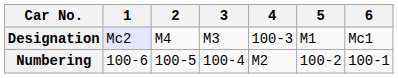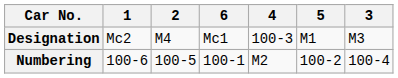 <table class="wikitable">
 <tr>
 <th>Car No.</th>
 <th>1</th>
 <th>2</th>
-<th>3</th>
+<th>6</th>
 <th>4</th>
 <th>5</th>
-<th>6</th>
+<th>3</th>
 </tr>
 <tr>
 <th>Designation</th>
-<td style="background: lavender;">Mc2</td>
+<td>Mc2</td>
 <td>M4</td>
-<td>M3</td>
+<td>Mc1</td>
 <td>100-3</td>
 <td>M1</td>
-<td>Mc1</td>
+<td>M3</td>
 </tr>
 <tr>
 <th>Numbering</th>
 <td>100-6</td>
 <td>100-5</td>
-<td>100-4</td>
+<td>100-1</td>
 <td>M2</td>
 <td>100-2</td>
-<td>100-1</td>
+<td>100-4</td>
 </tr>
 </table>
